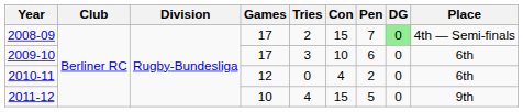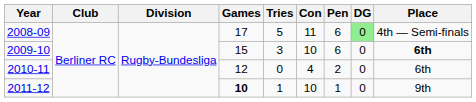 <table class="wikitable">
 <tr>
 <th>Year</th>
 <th>Club</th>
 <th>Division</th>
 <th>Games</th>
 <th>Tries</th>
 <th>Con</th>
 <th>Pen</th>
 <th>DG</th>
 <th>Place</th>
 </tr>
 <tr align="center">
 <td><a href='#'>2008-09</a></td>
 <td rowspan=4><a href='#'>Berliner RC</a></td>
 <td rowspan=4><a href='#'>Rugby-Bundesliga</a></td>
 <td>17</td>
-<td>2</td>
-<td>15</td>
-<td>7</td>
+<td>5</td>
+<td>11</td>
+<td>6</td>
 <td style="background: lightgreen;">0</td>
 <td>4th — Semi-finals</td>
 </tr>
 <tr align="center">
 <td><a href='#'>2009-10</a></td>
-<td>17</td>
+<td>15</td>
 <td>3</td>
 <td>10</td>
 <td>6</td>
 <td>0</td>
-<td>6th</td>
+<td><strong>6th</strong></td>
 </tr>
 <tr align="center">
 <td><a href='#'>2010-11</a></td>
 <td>12</td>
 <td>0</td>
 <td>4</td>
 <td>2</td>
 <td>0</td>
 <td>6th</td>
 </tr>
 <tr align="center">
 <td><a href='#'>2011-12</a></td>
+<td><strong>10</strong></td>
+<td>1</td>
 <td>10</td>
-<td>4</td>
-<td>15</td>
-<td>5</td>
+<td>1</td>
 <td>0</td>
 <td>9th</td>
 </tr>
 </table>
